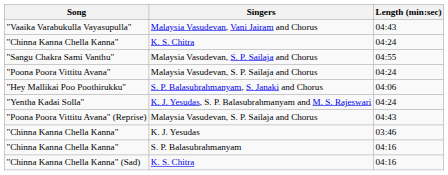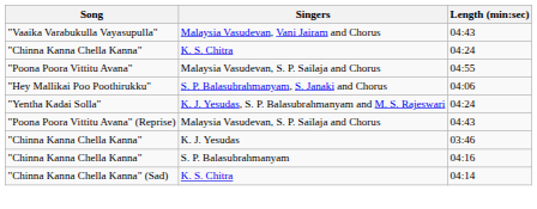 <table class="wikitable" style="font-size:95%;">
 <tr>
 <th>Song</th>
 <th>Singers</th>
 <th>Length (min:sec)</th>
 </tr>
 <tr>
 <td>"Vaaika Varabukulla Vayasupulla"</td>
 <td><a href='#'>Malaysia Vasudevan</a>, <a href='#'>Vani Jairam</a> and Chorus</td>
 <td>04:43</td>
 </tr>
 <tr>
 <td>"Chinna Kanna Chella Kanna"</td>
 <td><a href='#'>K. S. Chitra</a></td>
 <td>04:24</td>
 </tr>
 <tr>
-<td>"Sangu Chakra Sami Vanthu"</td>
-<td>Malaysia Vasudevan, <a href='#'>S. P. Sailaja</a> and Chorus</td>
-<td>04:55</td>
-</tr>
-<tr>
 <td>"Poona Poora Vittitu Avana"</td>
 <td>Malaysia Vasudevan, S. P. Sailaja and Chorus</td>
-<td>04:24</td>
+<td>04:55</td>
 </tr>
 <tr>
 <td>"Hey Mallikai Poo Poothirukku"</td>
 <td><a href='#'>S. P. Balasubrahmanyam</a>, <a href='#'>S. Janaki</a> and Chorus</td>
 <td>04:06</td>
 </tr>
 <tr>
 <td>"Yentha Kadai Solla"</td>
 <td><a href='#'>K. J. Yesudas</a>, S. P. Balasubrahmanyam and <a href='#'>M. S. Rajeswari</a></td>
 <td>04:24</td>
 </tr>
 <tr>
 <td>"Poona Poora Vittitu Avana" (Reprise)</td>
 <td>Malaysia Vasudevan, S. P. Sailaja and Chorus</td>
 <td>04:43</td>
 </tr>
 <tr>
 <td>"Chinna Kanna Chella Kanna"</td>
 <td>K. J. Yesudas</td>
 <td>03:46</td>
 </tr>
 <tr>
 <td>"Chinna Kanna Chella Kanna"</td>
 <td>S. P. Balasubrahmanyam</td>
 <td>04:16</td>
 </tr>
 <tr>
 <td>"Chinna Kanna Chella Kanna" (Sad)</td>
 <td><a href='#'>K. S. Chitra</a></td>
-<td>04:16</td>
+<td>04:14</td>
 </tr>
 </table>
